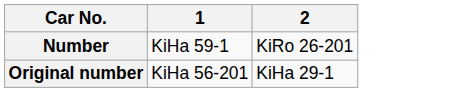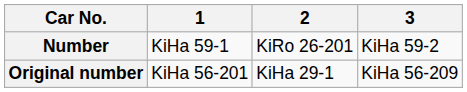 <table class="wikitable">
 <tr>
 <th>Car No.</th>
 <th>1</th>
 <th>2</th>
+<th>3</th>
 </tr>
 <tr>
 <th>Number</th>
 <td>KiHa 59-1</td>
 <td>KiRo 26-201</td>
+<td>KiHa 59-2</td>
 </tr>
 <tr>
 <th>Original number</th>
 <td>KiHa 56-201</td>
 <td>KiHa 29-1</td>
+<td>KiHa 56-209</td>
 </tr>
 </table>
